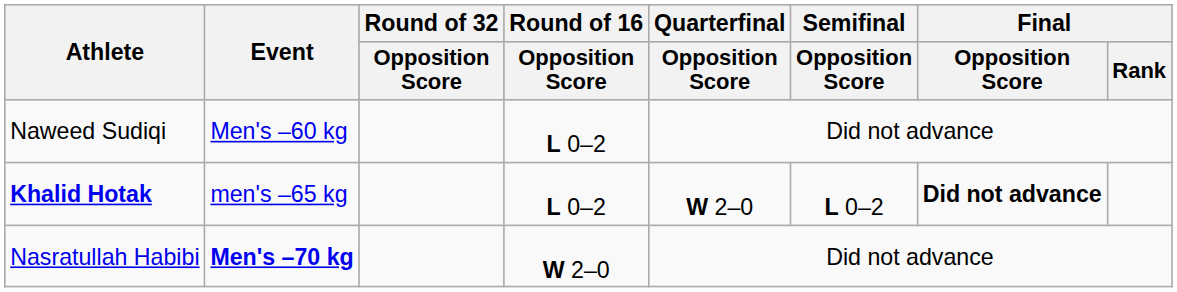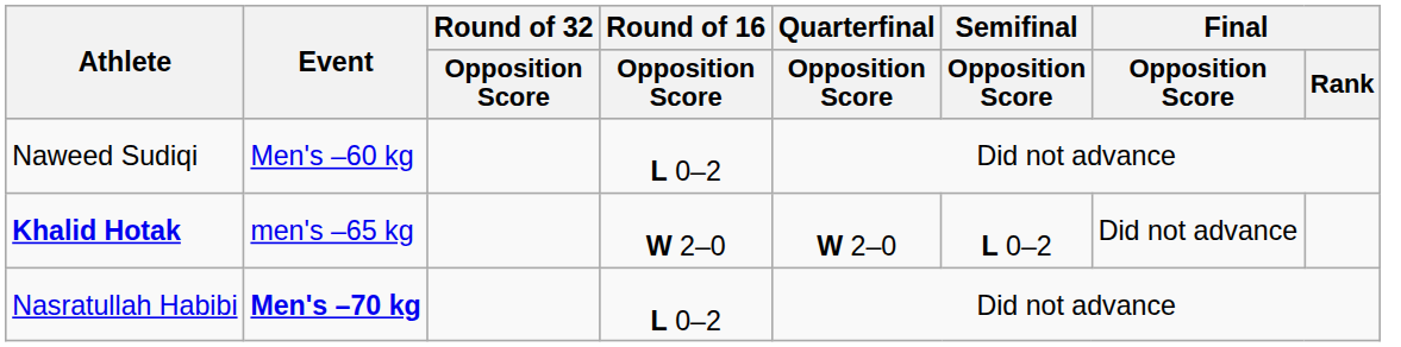 <table class=wikitable style=font-size:90%;text-align:center>
 <tr>
 <th rowspan=2>Athlete</th>
 <th rowspan=2>Event</th>
 <th>Round of 32</th>
 <th>Round of 16</th>
 <th>Quarterfinal</th>
 <th>Semifinal</th>
 <th colspan=2>Final</th>
 </tr>
 <tr style=font-size:95%>
 <th>Opposition<br>Score</th>
 <th>Opposition<br>Score</th>
 <th>Opposition<br>Score</th>
 <th>Opposition<br>Score</th>
 <th>Opposition<br>Score</th>
 <th>Rank</th>
 </tr>
 <tr>
 <td align=left>Naweed Sudiqi</td>
 <td align=left><a href='#'>Men's –60 kg</a></td>
 <td></td>
 <td><br><strong>L</strong> 0–2</td>
 <td colspan=4>Did not advance</td>
 </tr>
 <tr>
 <td align=left><strong><a href='#'>Khalid Hotak</a></strong></td>
 <td align=left><a href='#'>men's –65 kg</a></td>
 <td></td>
-<td><br><strong>L</strong> 0–2</td>
+<td><br><strong>W</strong> 2–0</td>
 <td><br><strong>W</strong> 2–0</td>
 <td><br><strong>L</strong> 0–2</td>
-<td><strong>Did not advance</strong></td>
+<td>Did not advance</td>
 <td></td>
 </tr>
 <tr>
 <td align=left><a href='#'>Nasratullah Habibi</a></td>
 <td align=left><strong><a href='#'>Men's –70 kg</a></strong></td>
 <td></td>
-<td><br><strong>W</strong> 2–0</td>
+<td><br><strong>L</strong> 0–2</td>
 <td colspan=4>Did not advance</td>
 </tr>
 </table>
